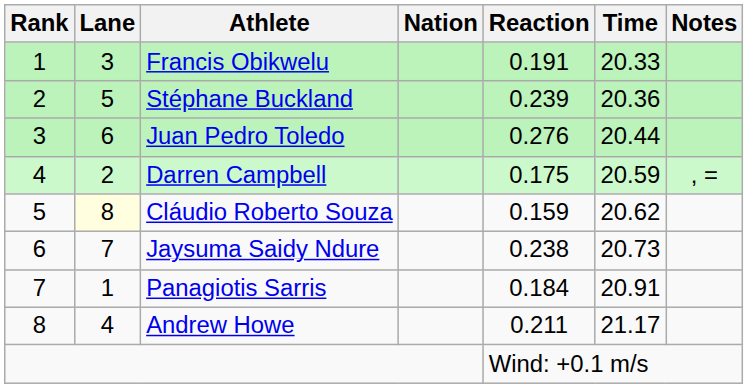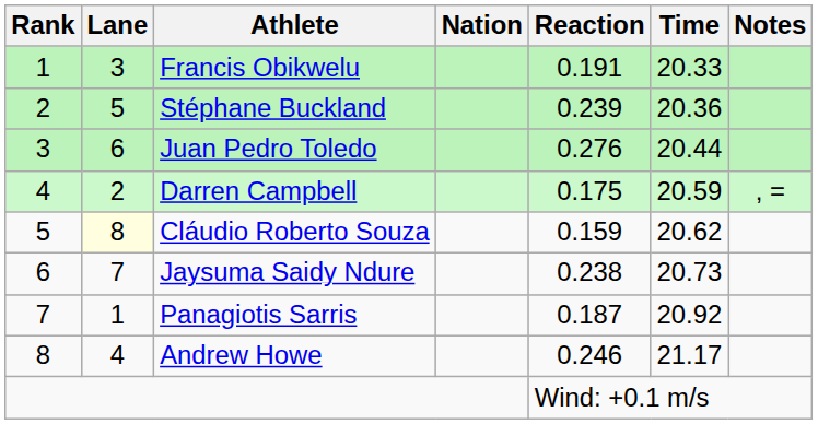 <table class="wikitable sortable" style="text-align:center">
 <tr>
 <th>Rank</th>
 <th>Lane</th>
 <th>Athlete</th>
 <th>Nation</th>
 <th>Reaction</th>
 <th>Time</th>
 <th>Notes</th>
 </tr>
 <tr bgcolor=bbf3bb>
 <td>1</td>
 <td>3</td>
 <td align="left"><a href='#'>Francis Obikwelu</a></td>
 <td align="left"></td>
 <td>0.191</td>
 <td>20.33</td>
 <td></td>
 </tr>
 <tr bgcolor=bbf3bb>
 <td>2</td>
 <td>5</td>
 <td align="left"><a href='#'>Stéphane Buckland</a></td>
 <td align="left"></td>
 <td>0.239</td>
 <td>20.36</td>
 <td></td>
 </tr>
 <tr bgcolor=bbf3bb>
 <td>3</td>
 <td>6</td>
 <td align="left"><a href='#'>Juan Pedro Toledo</a></td>
 <td align="left"></td>
 <td>0.276</td>
 <td>20.44</td>
 <td></td>
 </tr>
 <tr bgcolor=ccf9cc>
 <td>4</td>
 <td>2</td>
 <td align="left"><a href='#'>Darren Campbell</a></td>
 <td align="left"></td>
 <td>0.175</td>
 <td>20.59</td>
 <td>, =</td>
 </tr>
 <tr>
 <td>5</td>
 <td style="background: lightyellow;">8</td>
 <td align="left"><a href='#'>Cláudio Roberto Souza</a></td>
 <td align="left"></td>
 <td>0.159</td>
 <td>20.62</td>
 <td></td>
 </tr>
 <tr>
 <td>6</td>
 <td>7</td>
 <td align="left"><a href='#'>Jaysuma Saidy Ndure</a></td>
 <td align="left"></td>
 <td>0.238</td>
 <td>20.73</td>
 <td></td>
 </tr>
 <tr>
 <td>7</td>
 <td>1</td>
 <td align="left"><a href='#'>Panagiotis Sarris</a></td>
 <td align="left"></td>
-<td>0.184</td>
-<td>20.91</td>
+<td>0.187</td>
+<td>20.92</td>
 <td></td>
 </tr>
 <tr>
 <td>8</td>
 <td>4</td>
 <td align="left"><a href='#'>Andrew Howe</a></td>
 <td align="left"></td>
-<td>0.211</td>
+<td>0.246</td>
 <td>21.17</td>
 <td></td>
 </tr>
 <tr class="sortbottom">
 <td colspan=4></td>
 <td colspan="3" style="text-align:left;">Wind: +0.1 m/s</td>
 </tr>
 </table>
